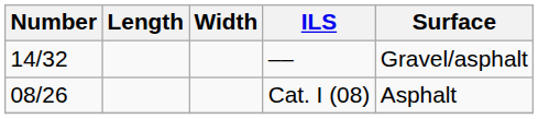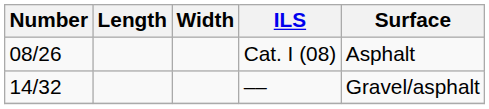 <table class="wikitable">
 <tr>
 <th>Number</th>
 <th>Length</th>
 <th>Width</th>
 <th><a href='#'>ILS</a></th>
 <th>Surface</th>
 </tr>
 <tr>
+<td>08/26</td>
+<td></td>
+<td></td>
+<td>Cat. I (08)</td>
+<td>Asphalt</td>
+</tr>
+<tr>
 <td>14/32</td>
 <td></td>
 <td></td>
 <td>––</td>
 <td>Gravel/asphalt</td>
 </tr>
 <tr>
-<td>08/26</td>
-<td></td>
-<td></td>
-<td>Cat. I (08)</td>
-<td>Asphalt</td>
-</tr>
-<tr>
 </tr>
 </table>
